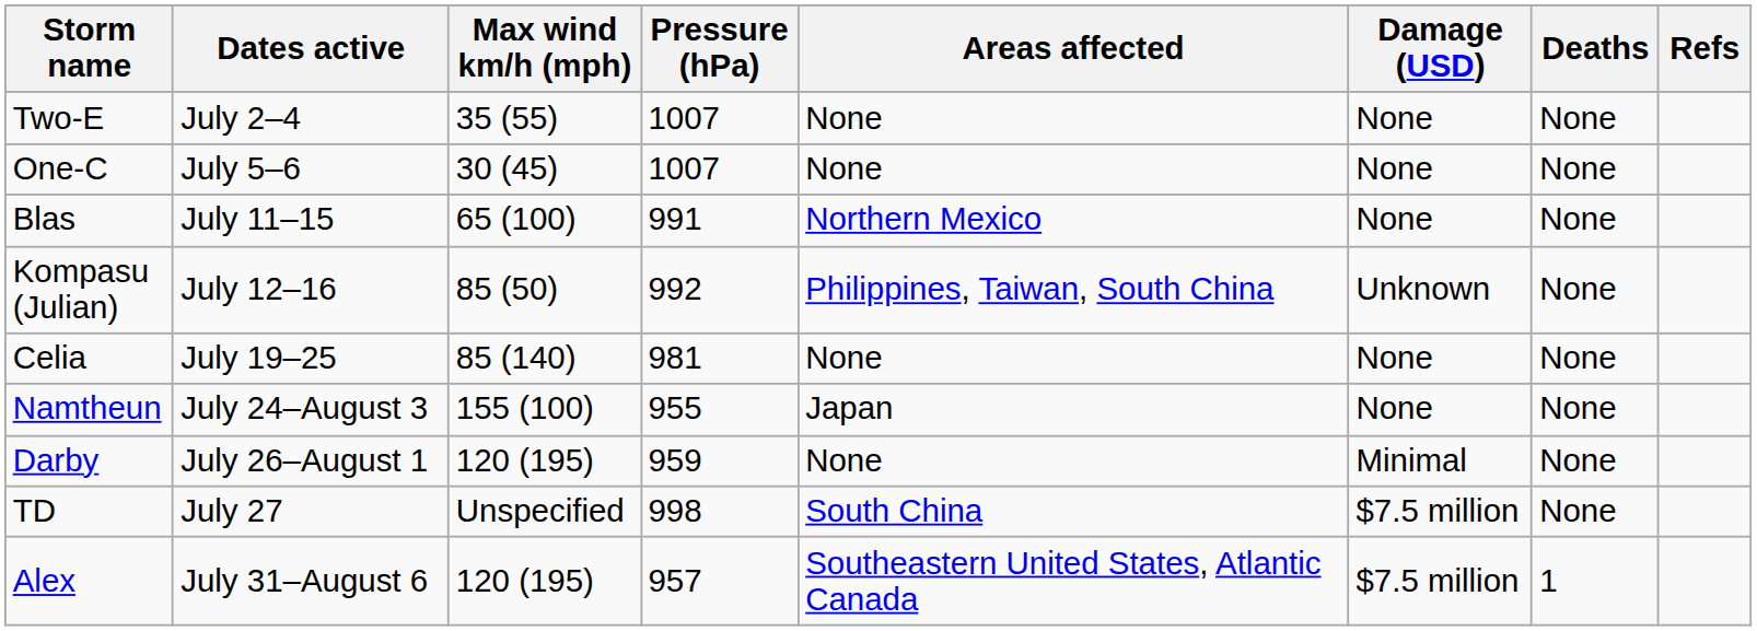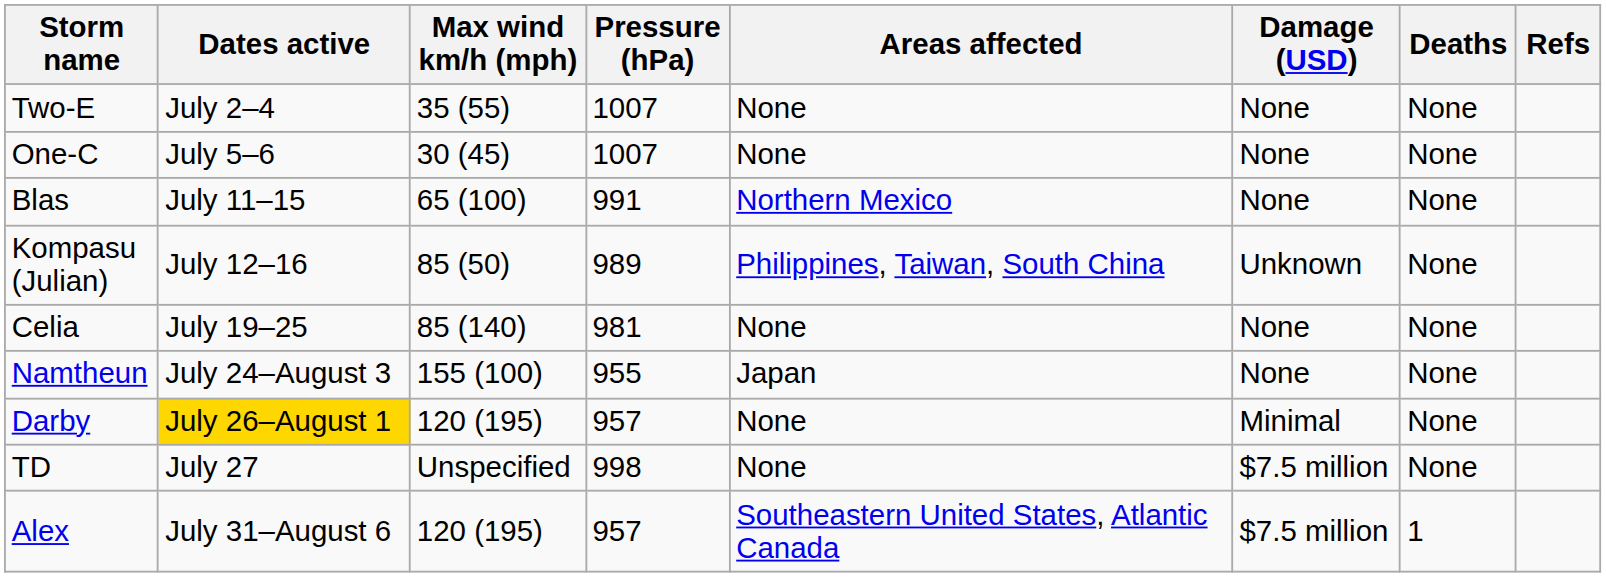 <table class="wikitable sortable">
 <tr>
 <th width="5%">Storm name</th>
 <th width="15%">Dates active</th>
 <th width="10%">Max wind<br>km/h (mph)</th>
 <th width="5%">Pressure<br>(hPa)</th>
 <th width="30%">Areas affected</th>
 <th width="10%">Damage<br>(<a href='#'>USD</a>)</th>
 <th width="5%">Deaths</th>
 <th width="5%">Refs</th>
 </tr>
 <tr>
 <td>Two-E</td>
 <td>July 2–4</td>
 <td>35 (55)</td>
 <td>1007</td>
 <td>None</td>
 <td>None</td>
 <td>None</td>
 <td></td>
 </tr>
 <tr>
 <td>One-C</td>
 <td>July 5–6</td>
 <td>30 (45)</td>
 <td>1007</td>
 <td>None</td>
 <td>None</td>
 <td>None</td>
 <td></td>
 </tr>
 <tr .>
 <td>Blas</td>
 <td>July 11–15</td>
 <td>65 (100)</td>
 <td>991</td>
 <td><a href='#'>Northern Mexico</a></td>
 <td>None</td>
 <td>None</td>
 <td></td>
 </tr>
 <tr>
 <td>Kompasu (Julian)</td>
 <td>July 12–16</td>
 <td>85 (50)</td>
-<td>992</td>
+<td>989</td>
 <td><a href='#'>Philippines</a>, <a href='#'>Taiwan</a>, <a href='#'>South China</a></td>
 <td>Unknown</td>
 <td>None</td>
 <td></td>
 </tr>
 <tr>
 <td>Celia</td>
 <td>July 19–25</td>
 <td>85 (140)</td>
 <td>981</td>
 <td>None</td>
 <td>None</td>
 <td>None</td>
 <td></td>
 </tr>
 <tr>
 <td><a href='#'>Namtheun</a></td>
 <td>July 24–August 3</td>
 <td>155 (100)</td>
 <td>955</td>
 <td>Japan</td>
 <td>None</td>
 <td>None</td>
 <td></td>
 </tr>
 <tr>
 <td><a href='#'>Darby</a></td>
-<td>July 26–August 1</td>
+<td style="background: gold;">July 26–August 1</td>
 <td>120 (195)</td>
-<td>959</td>
+<td>957</td>
 <td>None</td>
 <td>Minimal</td>
 <td>None</td>
 <td></td>
 </tr>
 <tr>
 <td>TD</td>
 <td>July 27</td>
 <td>Unspecified</td>
 <td>998</td>
-<td><a href='#'>South China</a></td>
+<td>None</td>
 <td>$7.5 million</td>
 <td>None</td>
 <td></td>
 </tr>
 <tr>
 <td><a href='#'>Alex</a></td>
 <td>July 31–August 6</td>
 <td>120 (195)</td>
 <td>957</td>
 <td><a href='#'>Southeastern United States</a>, <a href='#'>Atlantic Canada</a></td>
 <td>$7.5 million</td>
 <td>1</td>
 <td></td>
 </tr>
 </table>
